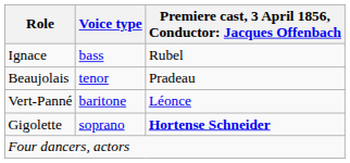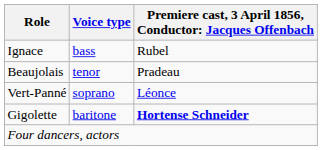 <table class="wikitable">
 <tr>
 <th>Role</th>
 <th><a href='#'>Voice type</a></th>
 <th>Premiere cast, 3 April 1856,<br>Conductor: <a href='#'>Jacques Offenbach</a></th>
 </tr>
 <tr>
 <td>Ignace</td>
 <td><a href='#'>bass</a></td>
 <td>Rubel</td>
 </tr>
 <tr>
 <td>Beaujolais</td>
 <td><a href='#'>tenor</a></td>
 <td>Pradeau</td>
 </tr>
 <tr>
 <td>Vert-Panné</td>
-<td><a href='#'>baritone</a></td>
+<td><a href='#'>soprano</a></td>
 <td><a href='#'>Léonce</a></td>
 </tr>
 <tr>
 <td>Gigolette</td>
-<td><a href='#'>soprano</a></td>
+<td><a href='#'>baritone</a></td>
 <td><strong><a href='#'>Hortense Schneider</a></strong></td>
 </tr>
 <tr>
 <td colspan="3"><em>Four dancers, actors</em></td>
 </tr>
 </table>
